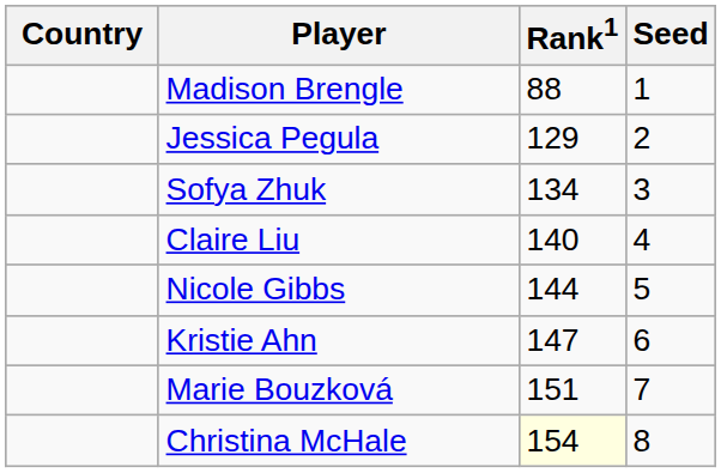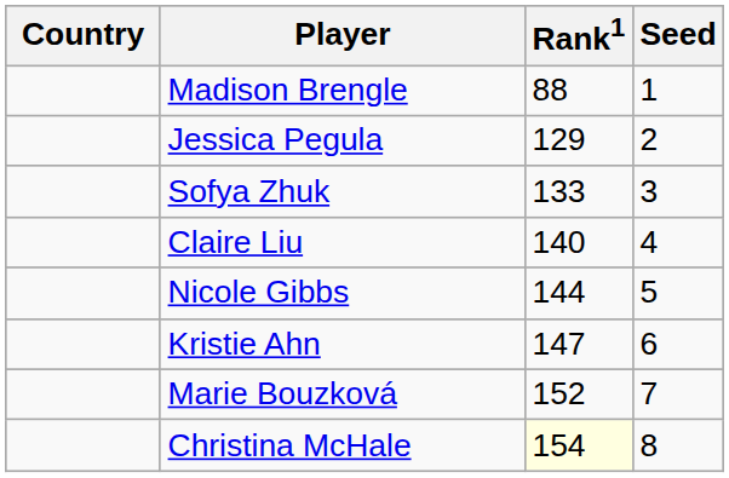 <table class="sortable wikitable">
 <tr>
 <th width="70">Country</th>
 <th width="175">Player</th>
 <th>Rank<sup>1</sup></th>
 <th>Seed</th>
 </tr>
 <tr>
 <td></td>
 <td><a href='#'>Madison Brengle</a></td>
 <td>88</td>
 <td>1</td>
 </tr>
 <tr>
 <td></td>
 <td><a href='#'>Jessica Pegula</a></td>
 <td>129</td>
 <td>2</td>
 </tr>
 <tr>
 <td></td>
 <td><a href='#'>Sofya Zhuk</a></td>
-<td>134</td>
+<td>133</td>
 <td>3</td>
 </tr>
 <tr>
 <td></td>
 <td><a href='#'>Claire Liu</a></td>
 <td>140</td>
 <td>4</td>
 </tr>
 <tr>
 <td></td>
 <td><a href='#'>Nicole Gibbs</a></td>
 <td>144</td>
 <td>5</td>
 </tr>
 <tr>
 <td></td>
 <td><a href='#'>Kristie Ahn</a></td>
 <td>147</td>
 <td>6</td>
 </tr>
 <tr>
 <td></td>
 <td><a href='#'>Marie Bouzková</a></td>
-<td>151</td>
+<td>152</td>
 <td>7</td>
 </tr>
 <tr>
 <td></td>
 <td><a href='#'>Christina McHale</a></td>
 <td style="background: lightyellow;">154</td>
 <td>8</td>
 </tr>
 </table>
